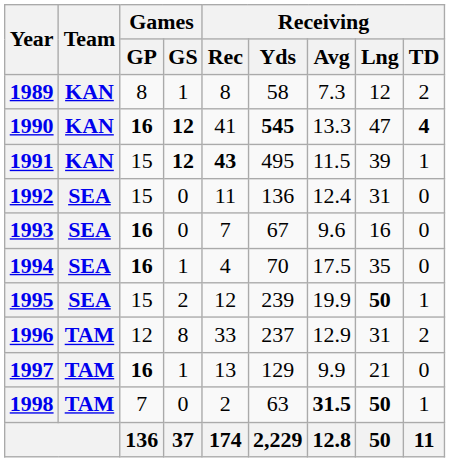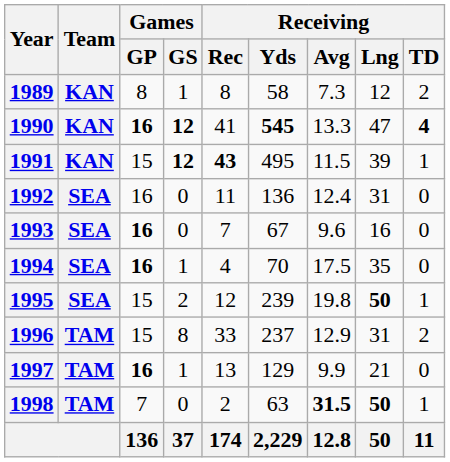 <table class="wikitable" style="text-align:center">
 <tr>
 <th rowspan="2">Year</th>
 <th rowspan="2">Team</th>
 <th colspan="2">Games</th>
 <th colspan="5">Receiving</th>
 </tr>
 <tr>
 <th>GP</th>
 <th>GS</th>
 <th>Rec</th>
 <th>Yds</th>
 <th>Avg</th>
 <th>Lng</th>
 <th>TD</th>
 </tr>
 <tr>
 <th><a href='#'>1989</a></th>
 <th><a href='#'>KAN</a></th>
 <td>8</td>
 <td>1</td>
 <td>8</td>
 <td>58</td>
 <td>7.3</td>
 <td>12</td>
 <td>2</td>
 </tr>
 <tr>
 <th><a href='#'>1990</a></th>
 <th><a href='#'>KAN</a></th>
 <td><strong>16</strong></td>
 <td><strong>12</strong></td>
 <td>41</td>
 <td><strong>545</strong></td>
 <td>13.3</td>
 <td>47</td>
 <td><strong>4</strong></td>
 </tr>
 <tr>
 <th><a href='#'>1991</a></th>
 <th><a href='#'>KAN</a></th>
 <td>15</td>
 <td><strong>12</strong></td>
 <td><strong>43</strong></td>
 <td>495</td>
 <td>11.5</td>
 <td>39</td>
 <td>1</td>
 </tr>
 <tr>
 <th><a href='#'>1992</a></th>
 <th><a href='#'>SEA</a></th>
-<td>15</td>
+<td>16</td>
 <td>0</td>
 <td>11</td>
 <td>136</td>
 <td>12.4</td>
 <td>31</td>
 <td>0</td>
 </tr>
 <tr>
 <th><a href='#'>1993</a></th>
 <th><a href='#'>SEA</a></th>
 <td><strong>16</strong></td>
 <td>0</td>
 <td>7</td>
 <td>67</td>
 <td>9.6</td>
 <td>16</td>
 <td>0</td>
 </tr>
 <tr>
 <th><a href='#'>1994</a></th>
 <th><a href='#'>SEA</a></th>
 <td><strong>16</strong></td>
 <td>1</td>
 <td>4</td>
 <td>70</td>
 <td>17.5</td>
 <td>35</td>
 <td>0</td>
 </tr>
 <tr>
 <th><a href='#'>1995</a></th>
 <th><a href='#'>SEA</a></th>
 <td>15</td>
 <td>2</td>
 <td>12</td>
 <td>239</td>
-<td>19.9</td>
+<td>19.8</td>
 <td><strong>50</strong></td>
 <td>1</td>
 </tr>
 <tr>
 <th><a href='#'>1996</a></th>
 <th><a href='#'>TAM</a></th>
-<td>12</td>
+<td>15</td>
 <td>8</td>
 <td>33</td>
 <td>237</td>
 <td>12.9</td>
 <td>31</td>
 <td>2</td>
 </tr>
 <tr>
 <th><a href='#'>1997</a></th>
 <th><a href='#'>TAM</a></th>
 <td><strong>16</strong></td>
 <td>1</td>
 <td>13</td>
 <td>129</td>
 <td>9.9</td>
 <td>21</td>
 <td>0</td>
 </tr>
 <tr>
 <th><a href='#'>1998</a></th>
 <th><a href='#'>TAM</a></th>
 <td>7</td>
 <td>0</td>
 <td>2</td>
 <td>63</td>
 <td><strong>31.5</strong></td>
 <td><strong>50</strong></td>
 <td>1</td>
 </tr>
 <tr>
 <th colspan="2"></th>
 <th>136</th>
 <th>37</th>
 <th>174</th>
 <th>2,229</th>
 <th>12.8</th>
 <th>50</th>
 <th>11</th>
 </tr>
 </table>
